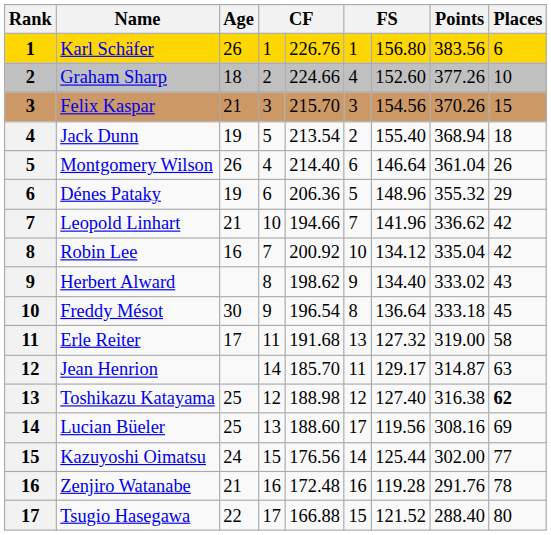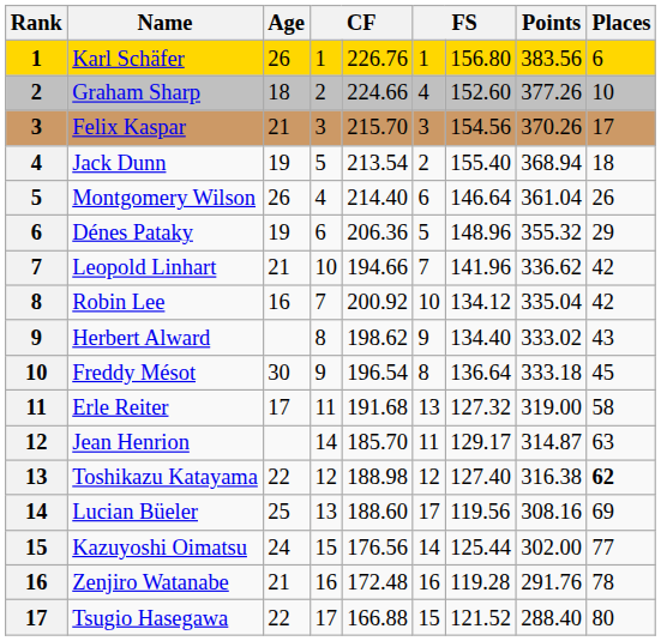 <table class="wikitable">
 <tr>
 <th>Rank</th>
 <th>Name</th>
 <th>Age</th>
 <th colspan=2>CF</th>
 <th colspan=2>FS</th>
 <th>Points</th>
 <th>Places</th>
 </tr>
 <tr bgcolor=gold>
 <td align=center><strong>1</strong></td>
 <td> <a href='#'>Karl Schäfer</a></td>
 <td>26</td>
 <td>1</td>
 <td>226.76</td>
 <td>1</td>
 <td>156.80</td>
 <td>383.56</td>
 <td>6</td>
 </tr>
 <tr bgcolor=silver>
 <td align=center><strong>2</strong></td>
 <td> <a href='#'>Graham Sharp</a></td>
 <td>18</td>
 <td>2</td>
 <td>224.66</td>
 <td>4</td>
 <td>152.60</td>
 <td>377.26</td>
 <td>10</td>
 </tr>
 <tr bgcolor=cc9966>
 <td align=center><strong>3</strong></td>
 <td> <a href='#'>Felix Kaspar</a></td>
 <td>21</td>
 <td>3</td>
 <td>215.70</td>
 <td>3</td>
 <td>154.56</td>
 <td>370.26</td>
-<td>15</td>
+<td>17</td>
 </tr>
 <tr>
 <th>4</th>
 <td> <a href='#'>Jack Dunn</a></td>
 <td>19</td>
 <td>5</td>
 <td>213.54</td>
 <td>2</td>
 <td>155.40</td>
 <td>368.94</td>
 <td>18</td>
 </tr>
 <tr>
 <th>5</th>
 <td> <a href='#'>Montgomery Wilson</a></td>
 <td>26</td>
 <td>4</td>
 <td>214.40</td>
 <td>6</td>
 <td>146.64</td>
 <td>361.04</td>
 <td>26</td>
 </tr>
 <tr>
 <th>6</th>
 <td> <a href='#'>Dénes Pataky</a></td>
 <td>19</td>
 <td>6</td>
 <td>206.36</td>
 <td>5</td>
 <td>148.96</td>
 <td>355.32</td>
 <td>29</td>
 </tr>
 <tr>
 <th>7</th>
 <td> <a href='#'>Leopold Linhart</a></td>
 <td>21</td>
 <td>10</td>
 <td>194.66</td>
 <td>7</td>
 <td>141.96</td>
 <td>336.62</td>
 <td>42</td>
 </tr>
 <tr>
 <th>8</th>
 <td> <a href='#'>Robin Lee</a></td>
 <td>16</td>
 <td>7</td>
 <td>200.92</td>
 <td>10</td>
 <td>134.12</td>
 <td>335.04</td>
 <td>42</td>
 </tr>
 <tr>
 <th>9</th>
 <td> <a href='#'>Herbert Alward</a></td>
 <td></td>
 <td>8</td>
 <td>198.62</td>
 <td>9</td>
 <td>134.40</td>
 <td>333.02</td>
 <td>43</td>
 </tr>
 <tr>
 <th>10</th>
 <td> <a href='#'>Freddy Mésot</a></td>
 <td>30</td>
 <td>9</td>
 <td>196.54</td>
 <td>8</td>
 <td>136.64</td>
 <td>333.18</td>
 <td>45</td>
 </tr>
 <tr>
 <th>11</th>
 <td> <a href='#'>Erle Reiter</a></td>
 <td>17</td>
 <td>11</td>
 <td>191.68</td>
 <td>13</td>
 <td>127.32</td>
 <td>319.00</td>
 <td>58</td>
 </tr>
 <tr>
 <th>12</th>
 <td> <a href='#'>Jean Henrion</a></td>
 <td></td>
 <td>14</td>
 <td>185.70</td>
 <td>11</td>
 <td>129.17</td>
 <td>314.87</td>
 <td>63</td>
 </tr>
 <tr>
 <th>13</th>
 <td> <a href='#'>Toshikazu Katayama</a></td>
-<td>25</td>
+<td>22</td>
 <td>12</td>
 <td>188.98</td>
 <td>12</td>
 <td>127.40</td>
 <td>316.38</td>
 <td><strong>62</strong></td>
 </tr>
 <tr>
 <th>14</th>
 <td> <a href='#'>Lucian Büeler</a></td>
 <td>25</td>
 <td>13</td>
 <td>188.60</td>
 <td>17</td>
 <td>119.56</td>
 <td>308.16</td>
 <td>69</td>
 </tr>
 <tr>
 <th>15</th>
 <td> <a href='#'>Kazuyoshi Oimatsu</a></td>
 <td>24</td>
 <td>15</td>
 <td>176.56</td>
 <td>14</td>
 <td>125.44</td>
 <td>302.00</td>
 <td>77</td>
 </tr>
 <tr>
 <th>16</th>
 <td> <a href='#'>Zenjiro Watanabe</a></td>
 <td>21</td>
 <td>16</td>
 <td>172.48</td>
 <td>16</td>
 <td>119.28</td>
 <td>291.76</td>
 <td>78</td>
 </tr>
 <tr>
 <th>17</th>
 <td> <a href='#'>Tsugio Hasegawa</a></td>
 <td>22</td>
 <td>17</td>
 <td>166.88</td>
 <td>15</td>
 <td>121.52</td>
 <td>288.40</td>
 <td>80</td>
 </tr>
 </table>
